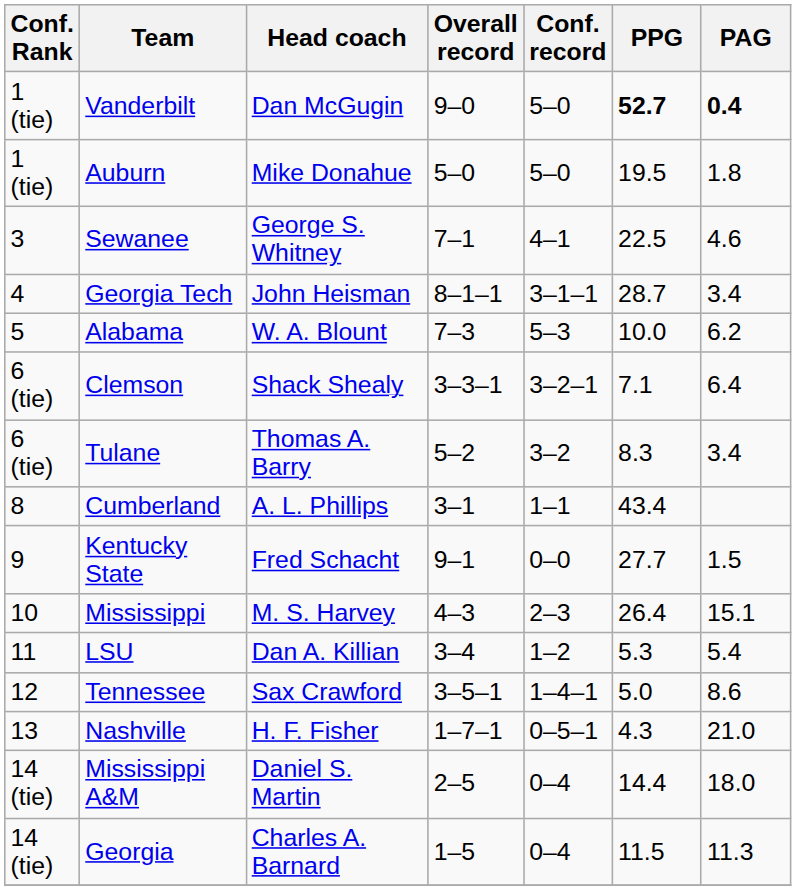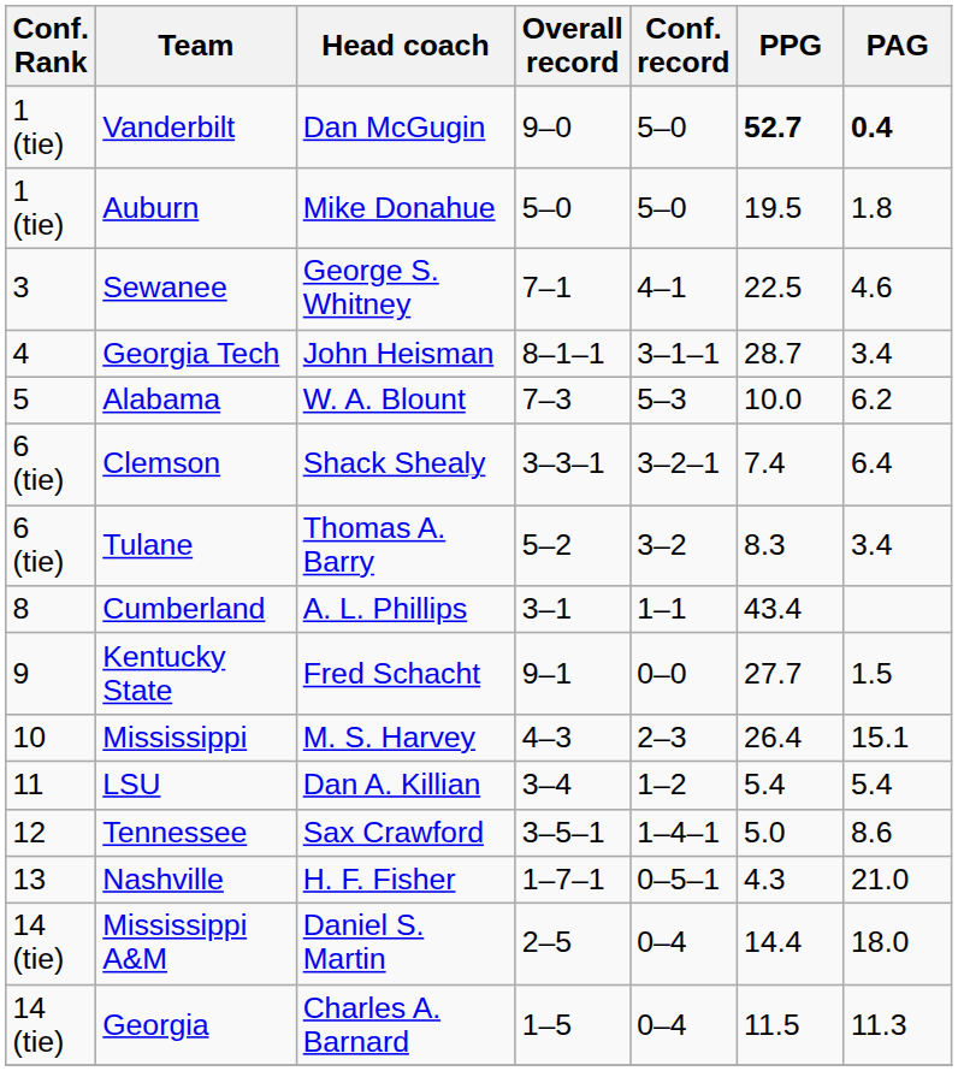 <table class="sortable wikitable">
 <tr>
 <th width="25">Conf. Rank</th>
 <th width="100">Team</th>
 <th width="110">Head coach</th>
 <th width="50">Overall record</th>
 <th width="50">Conf. record</th>
 <th width="50">PPG</th>
 <th width="50">PAG</th>
 </tr>
 <tr align="left" bgcolor="">
 <td>1 (tie)</td>
 <td><a href='#'>Vanderbilt</a></td>
 <td><a href='#'>Dan McGugin</a></td>
 <td>9–0</td>
 <td>5–0</td>
 <td><strong>52.7</strong></td>
 <td><strong>0.4</strong></td>
 </tr>
 <tr align="left" bgcolor="">
 <td>1 (tie)</td>
 <td><a href='#'>Auburn</a></td>
 <td><a href='#'>Mike Donahue</a></td>
 <td>5–0</td>
 <td>5–0</td>
 <td>19.5</td>
 <td>1.8</td>
 </tr>
 <tr align="left" bgcolor="">
 <td>3</td>
 <td><a href='#'>Sewanee</a></td>
 <td><a href='#'>George S. Whitney</a></td>
 <td>7–1</td>
 <td>4–1</td>
 <td>22.5</td>
 <td>4.6</td>
 </tr>
 <tr align="left" bgcolor="">
 <td>4</td>
 <td><a href='#'>Georgia Tech</a></td>
 <td><a href='#'>John Heisman</a></td>
 <td>8–1–1</td>
 <td>3–1–1</td>
 <td>28.7</td>
 <td>3.4</td>
 </tr>
 <tr align="left" bgcolor="">
 <td>5</td>
 <td><a href='#'>Alabama</a></td>
 <td><a href='#'>W. A. Blount</a></td>
 <td>7–3</td>
 <td>5–3</td>
 <td>10.0</td>
 <td>6.2</td>
 </tr>
 <tr align="left" bgcolor="">
 <td>6 (tie)</td>
 <td><a href='#'>Clemson</a></td>
 <td><a href='#'>Shack Shealy</a></td>
 <td>3–3–1</td>
 <td>3–2–1</td>
-<td>7.1</td>
+<td>7.4</td>
 <td>6.4</td>
 </tr>
 <tr align="left" bgcolor="">
 <td>6 (tie)</td>
 <td><a href='#'>Tulane</a></td>
 <td><a href='#'>Thomas A. Barry</a></td>
 <td>5–2</td>
 <td>3–2</td>
 <td>8.3</td>
 <td>3.4</td>
 </tr>
 <tr align="left" bgcolor="">
 <td>8</td>
 <td><a href='#'>Cumberland</a></td>
 <td><a href='#'>A. L. Phillips</a></td>
 <td>3–1</td>
 <td>1–1</td>
 <td>43.4</td>
 <td 5.7></td>
 </tr>
 <tr align="left" bgcolor="">
 <td>9</td>
 <td><a href='#'>Kentucky State</a></td>
 <td><a href='#'>Fred Schacht</a></td>
 <td>9–1</td>
 <td>0–0</td>
 <td>27.7</td>
 <td>1.5</td>
 </tr>
 <tr align="left" bgcolor="">
 <td>10</td>
 <td><a href='#'>Mississippi</a></td>
 <td><a href='#'>M. S. Harvey</a></td>
 <td>4–3</td>
 <td>2–3</td>
 <td>26.4</td>
 <td>15.1</td>
 </tr>
 <tr align="left" bgcolor="">
 <td>11</td>
 <td><a href='#'>LSU</a></td>
 <td><a href='#'>Dan A. Killian</a></td>
 <td>3–4</td>
 <td>1–2</td>
-<td>5.3</td>
+<td>5.4</td>
 <td>5.4</td>
 </tr>
 <tr align="left" bgcolor="">
 <td>12</td>
 <td><a href='#'>Tennessee</a></td>
 <td><a href='#'>Sax Crawford</a></td>
 <td>3–5–1</td>
 <td>1–4–1</td>
 <td>5.0</td>
 <td>8.6</td>
 </tr>
 <tr align="left" bgcolor="">
 <td>13</td>
 <td><a href='#'>Nashville</a></td>
 <td><a href='#'>H. F. Fisher</a></td>
 <td>1–7–1</td>
 <td>0–5–1</td>
 <td>4.3</td>
 <td>21.0</td>
 </tr>
 <tr align="left" bgcolor="">
 <td>14 (tie)</td>
 <td><a href='#'>Mississippi A&M</a></td>
 <td><a href='#'>Daniel S. Martin</a></td>
 <td>2–5</td>
 <td>0–4</td>
 <td>14.4</td>
 <td>18.0</td>
 </tr>
 <tr align="left" bgcolor="">
 <td>14 (tie)</td>
 <td><a href='#'>Georgia</a></td>
 <td><a href='#'>Charles A. Barnard</a></td>
 <td>1–5</td>
 <td>0–4</td>
 <td>11.5</td>
 <td>11.3</td>
 </tr>
 <tr align="left" bgcolor="">
 </tr>
 </table>
